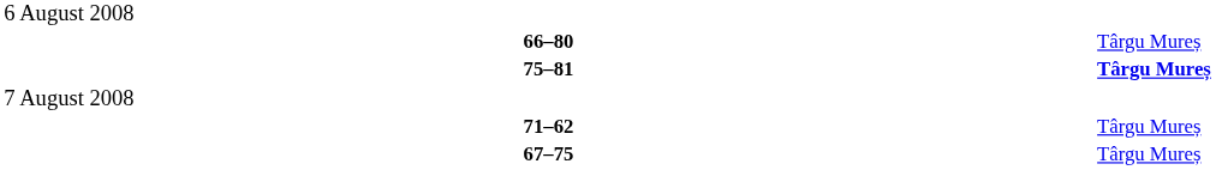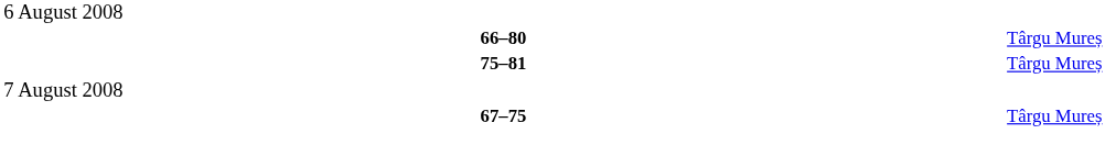 <table style="width:100%;" cellspacing="1">
 <tr>
 <th width=25%></th>
 <th width=3%></th>
 <th width=6%></th>
 <th width=3%></th>
 <th width=25%></th>
 </tr>
 <tr>
 <td>6 August 2008</td>
 </tr>
 <tr style=font-size:90%>
 <td align=right><strong></strong></td>
 <td></td>
 <td align=center><strong>66–80</strong></td>
 <td></td>
 <td><strong></strong></td>
 <td><a href='#'>Târgu Mureș</a></td>
 </tr>
 <tr style=font-size:90%>
 <td align=right><strong></strong></td>
 <td></td>
 <td align=center><strong>75–81</strong></td>
 <td></td>
 <td><strong></strong></td>
-<td><strong><a href='#'>Târgu Mureș</a></strong></td>
+<td><a href='#'>Târgu Mureș</a></td>
 </tr>
 <tr>
 <td>7 August 2008</td>
-</tr>
-<tr style=font-size:90%>
-<td align=right><strong></strong></td>
-<td></td>
-<td align=center><strong>71–62</strong></td>
-<td></td>
-<td><strong></strong></td>
-<td><a href='#'>Târgu Mureș</a></td>
 </tr>
 <tr style=font-size:90%>
 <td align=right><strong></strong></td>
 <td></td>
 <td align=center><strong>67–75</strong></td>
 <td></td>
 <td><strong></strong></td>
 <td><a href='#'>Târgu Mureș</a></td>
 </tr>
 </table>
